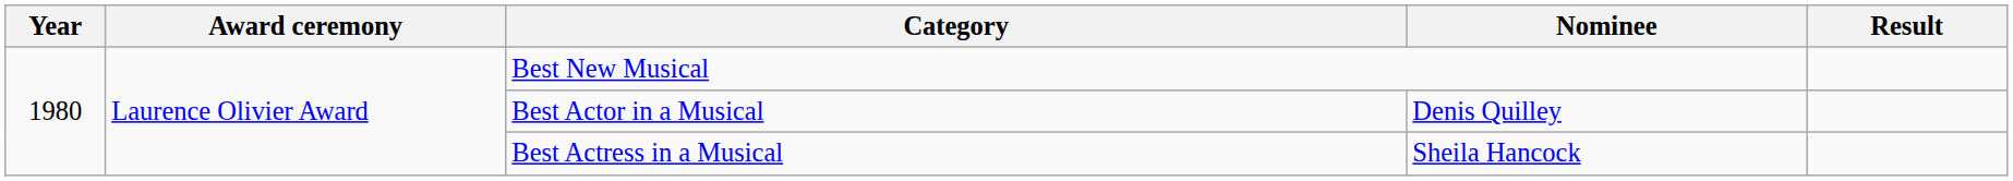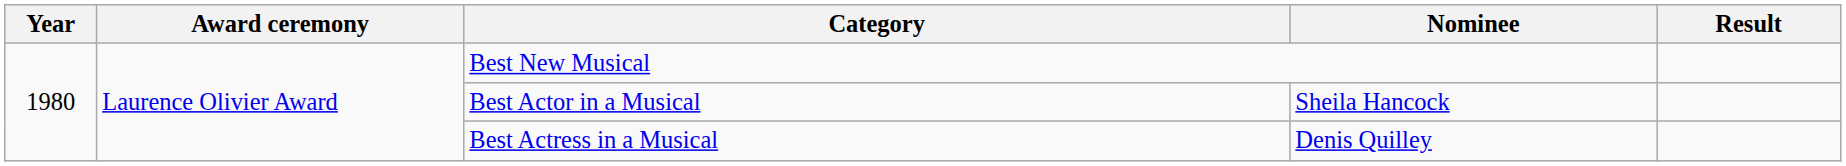 <table class="wikitable" width="95%">
 <tr>
 <th width="5%">Year</th>
 <th width="20%">Award ceremony</th>
 <th width="45%">Category</th>
 <th width="20%">Nominee</th>
 <th width="10%">Result</th>
 </tr>
 <tr>
 <td rowspan="3" align="center">1980</td>
 <td rowspan="3"><a href='#'>Laurence Olivier Award</a></td>
 <td colspan="2"><a href='#'>Best New Musical</a></td>
 <td></td>
 </tr>
 <tr>
 <td><a href='#'>Best Actor in a Musical</a></td>
-<td><a href='#'>Denis Quilley</a></td>
+<td><a href='#'>Sheila Hancock</a></td>
 <td></td>
 </tr>
 <tr>
 <td><a href='#'>Best Actress in a Musical</a></td>
-<td><a href='#'>Sheila Hancock</a></td>
+<td><a href='#'>Denis Quilley</a></td>
 <td></td>
 </tr>
 </table>
